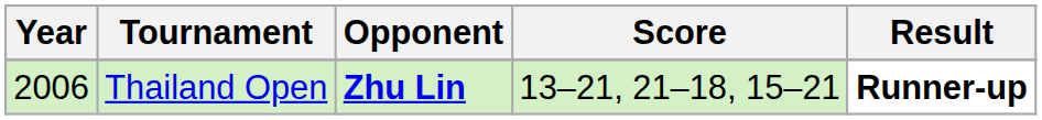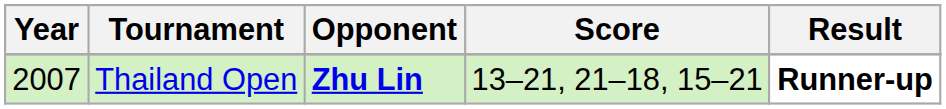 <table class="sortable wikitable" style="font-size: 90%;">
 <tr>
 <th>Year</th>
 <th>Tournament</th>
 <th>Opponent</th>
 <th>Score</th>
 <th>Result</th>
 </tr>
 <tr>
 </tr>
 <tr style="background:#D4F1C5">
-<td align="center">2006</td>
+<td align="center">2007</td>
 <td align="left"><a href='#'>Thailand Open</a></td>
 <td align="left"><strong> <a href='#'>Zhu Lin</a></strong></td>
 <td align="left">13–21, 21–18, 15–21</td>
 <td style="text-align:left; background:white"> <strong>Runner-up</strong></td>
 </tr>
 </table>
